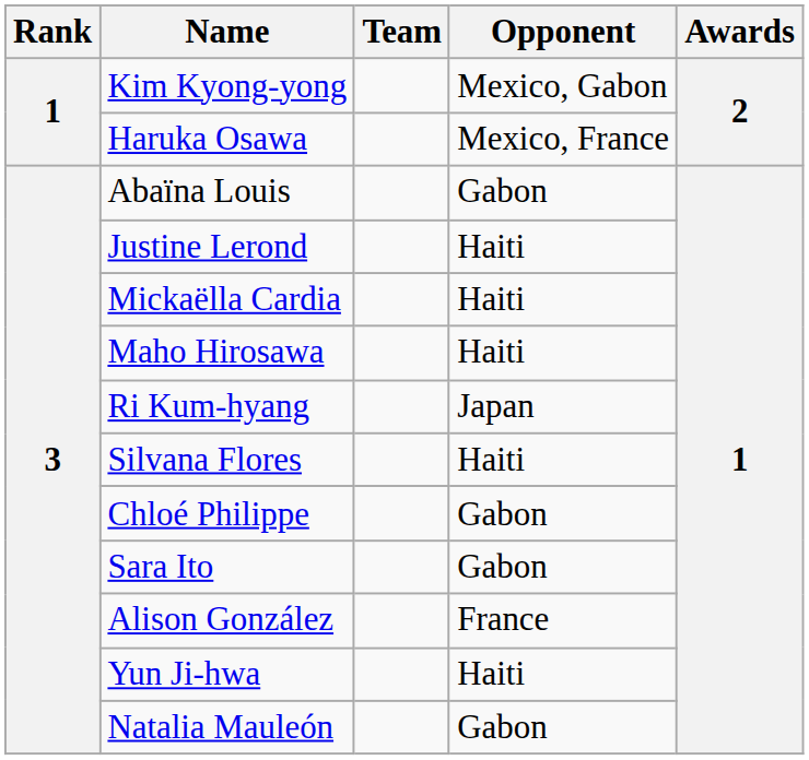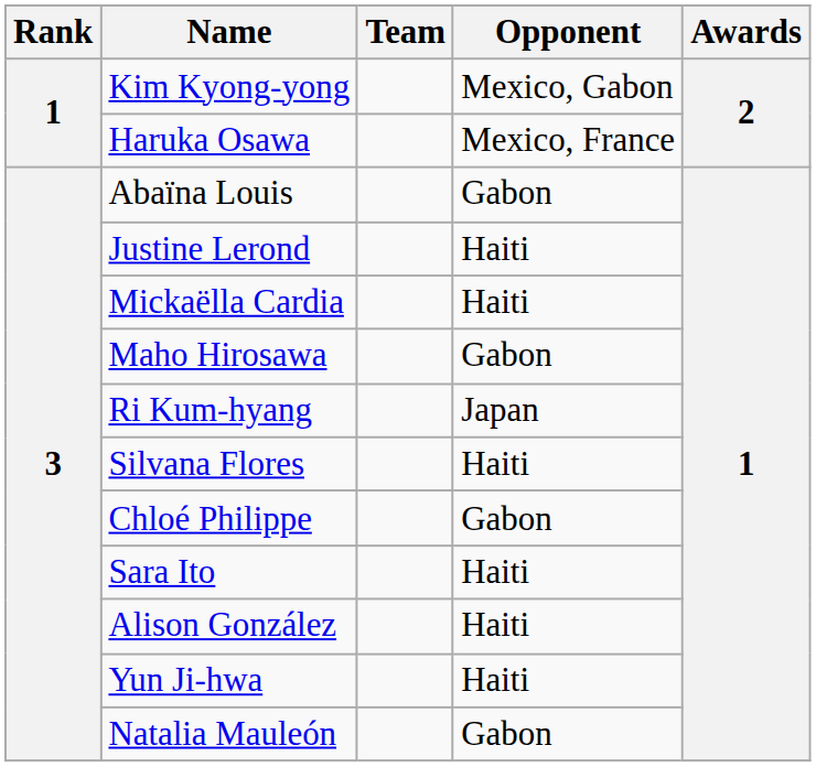 <table class=wikitable>
 <tr>
 <th>Rank</th>
 <th>Name</th>
 <th>Team</th>
 <th>Opponent</th>
 <th>Awards</th>
 </tr>
 <tr>
 <th rowspan=2>1</th>
 <td><a href='#'>Kim Kyong-yong</a></td>
 <td></td>
 <td>Mexico, Gabon</td>
 <th rowspan=2>2</th>
 </tr>
 <tr>
 <td><a href='#'>Haruka Osawa</a></td>
 <td></td>
 <td>Mexico, France</td>
 </tr>
 <tr>
 <th rowspan=11>3</th>
 <td>Abaïna Louis</td>
 <td></td>
 <td>Gabon</td>
 <th rowspan=11>1</th>
 </tr>
 <tr>
 <td><a href='#'>Justine Lerond</a></td>
 <td></td>
 <td>Haiti</td>
 </tr>
 <tr>
 <td><a href='#'>Mickaëlla Cardia</a></td>
 <td></td>
 <td>Haiti</td>
 </tr>
 <tr>
 <td><a href='#'>Maho Hirosawa</a></td>
 <td></td>
-<td>Haiti</td>
+<td>Gabon</td>
 </tr>
 <tr>
 <td><a href='#'>Ri Kum-hyang</a></td>
 <td></td>
 <td>Japan</td>
 </tr>
 <tr>
 <td><a href='#'>Silvana Flores</a></td>
 <td></td>
 <td>Haiti</td>
 </tr>
 <tr>
 <td><a href='#'>Chloé Philippe</a></td>
 <td></td>
 <td>Gabon</td>
 </tr>
 <tr>
 <td><a href='#'>Sara Ito</a></td>
 <td></td>
-<td>Gabon</td>
+<td>Haiti</td>
 </tr>
 <tr>
 <td><a href='#'>Alison González</a></td>
 <td></td>
-<td>France</td>
+<td>Haiti</td>
 </tr>
 <tr>
 <td><a href='#'>Yun Ji-hwa</a></td>
 <td></td>
 <td>Haiti</td>
 </tr>
 <tr>
 <td><a href='#'>Natalia Mauleón</a></td>
 <td></td>
 <td>Gabon</td>
 </tr>
 </table>
